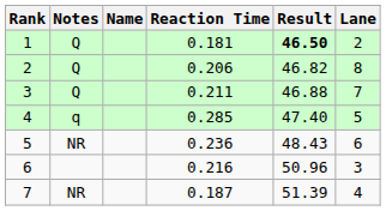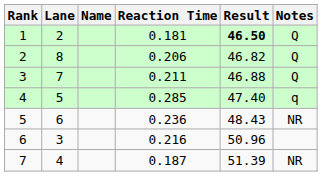 <table class="wikitable" style="text-align:center">
 <tr>
 <th>Rank</th>
-<th>Notes</th>
+<th>Lane</th>
 <th>Name</th>
 <th>Reaction Time</th>
 <th>Result</th>
-<th>Lane</th>
+<th>Notes</th>
 </tr>
 <tr bgcolor=ccffcc>
 <td>1</td>
-<td>Q</td>
+<td>2</td>
 <td align="left"></td>
 <td>0.181</td>
 <td><strong>46.50</strong></td>
-<td>2</td>
+<td>Q</td>
 </tr>
 <tr bgcolor=ccffcc>
 <td>2</td>
-<td>Q</td>
+<td>8</td>
 <td align="left"></td>
 <td>0.206</td>
 <td>46.82</td>
-<td>8</td>
+<td>Q</td>
 </tr>
 <tr bgcolor=ccffcc>
 <td>3</td>
-<td>Q</td>
+<td>7</td>
 <td align="left"></td>
 <td>0.211</td>
 <td>46.88</td>
-<td>7</td>
+<td>Q</td>
 </tr>
 <tr bgcolor=ccffcc>
 <td>4</td>
-<td>q</td>
+<td>5</td>
 <td align="left"></td>
 <td>0.285</td>
 <td>47.40</td>
-<td>5</td>
+<td>q</td>
 </tr>
 <tr>
 <td>5</td>
-<td>NR</td>
+<td>6</td>
 <td align="left"></td>
 <td>0.236</td>
 <td>48.43</td>
-<td>6</td>
+<td>NR</td>
 </tr>
 <tr>
 <td>6</td>
-<td></td>
+<td>3</td>
 <td align="left"></td>
 <td>0.216</td>
 <td>50.96</td>
-<td>3</td>
+<td></td>
 </tr>
 <tr>
 <td>7</td>
-<td>NR</td>
+<td>4</td>
 <td align="left"></td>
 <td>0.187</td>
 <td>51.39</td>
-<td>4</td>
+<td>NR</td>
 </tr>
 </table>
